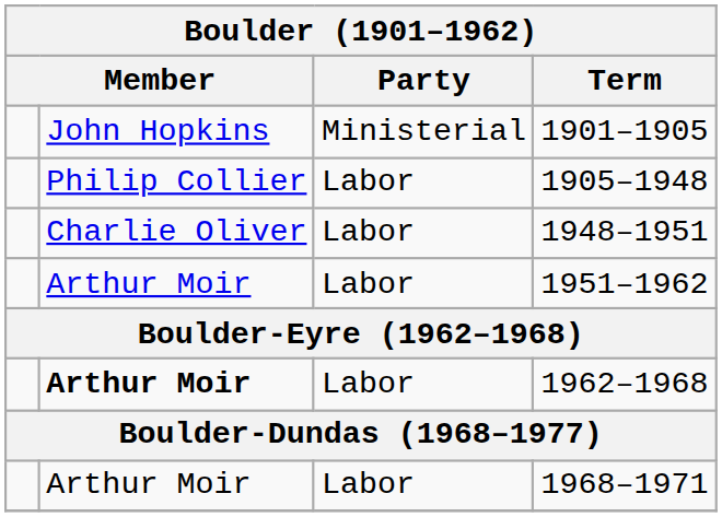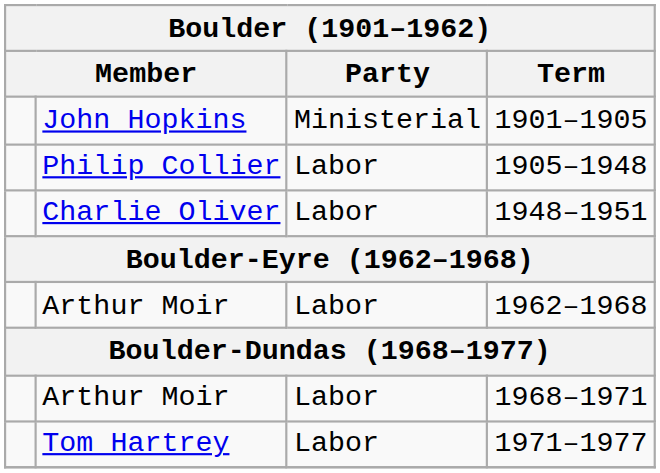 <table class="wikitable">
 <tr>
 <th colspan="4">Boulder (1901–1962)</th>
 </tr>
 <tr>
 <th colspan="2">Member</th>
 <th>Party</th>
 <th>Term</th>
 </tr>
 <tr>
 <td> </td>
 <td><a href='#'>John Hopkins</a></td>
 <td>Ministerial</td>
 <td>1901–1905</td>
 </tr>
 <tr>
 <td> </td>
 <td><a href='#'>Philip Collier</a></td>
 <td>Labor</td>
 <td>1905–1948</td>
 </tr>
 <tr>
 <td> </td>
 <td><a href='#'>Charlie Oliver</a></td>
 <td>Labor</td>
 <td>1948–1951</td>
 </tr>
 <tr>
-<td> </td>
-<td><a href='#'>Arthur Moir</a></td>
-<td>Labor</td>
-<td>1951–1962</td>
-</tr>
-<tr>
 <th colspan="4">Boulder-Eyre (1962–1968)</th>
 </tr>
 <tr>
 <td> </td>
-<td><strong>Arthur Moir</strong></td>
+<td>Arthur Moir</td>
 <td>Labor</td>
 <td>1962–1968</td>
 </tr>
 <tr>
 <th colspan="4">Boulder-Dundas (1968–1977)</th>
 </tr>
 <tr>
 <td> </td>
 <td>Arthur Moir</td>
 <td>Labor</td>
 <td>1968–1971</td>
 </tr>
 <tr>
+<td> </td>
+<td><a href='#'>Tom Hartrey</a></td>
+<td>Labor</td>
+<td>1971–1977</td>
+</tr>
+<tr>
 </tr>
 </table>
